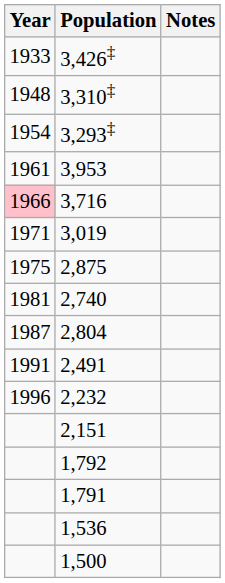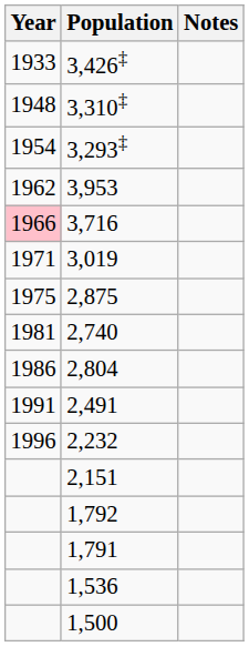 <table class="wikitable">
 <tr>
 <th>Year</th>
 <th>Population</th>
 <th>Notes</th>
 </tr>
 <tr>
 <td>1933</td>
 <td>3,426<sup>‡</sup></td>
 <td></td>
 </tr>
 <tr>
 <td>1948</td>
 <td>3,310<sup>‡</sup></td>
 <td></td>
 </tr>
 <tr>
 <td>1954</td>
 <td>3,293<sup>‡</sup></td>
 <td></td>
 </tr>
 <tr>
-<td>1961</td>
+<td>1962</td>
 <td>3,953</td>
 <td></td>
 </tr>
 <tr>
 <td style="background: pink;">1966</td>
 <td>3,716</td>
 <td></td>
 </tr>
 <tr>
 <td>1971</td>
 <td>3,019</td>
 <td></td>
 </tr>
 <tr>
 <td>1975</td>
 <td>2,875</td>
 <td></td>
 </tr>
 <tr>
 <td>1981</td>
 <td>2,740</td>
 <td></td>
 </tr>
 <tr>
-<td>1987</td>
+<td>1986</td>
 <td>2,804</td>
 <td></td>
 </tr>
 <tr>
 <td>1991</td>
 <td>2,491</td>
 <td></td>
 </tr>
 <tr>
 <td>1996</td>
 <td>2,232</td>
 <td></td>
 </tr>
 <tr>
 <td></td>
 <td>2,151</td>
 <td></td>
 </tr>
 <tr>
 <td></td>
 <td>1,792</td>
 <td></td>
 </tr>
 <tr>
 <td></td>
 <td>1,791</td>
 <td></td>
 </tr>
 <tr>
 <td></td>
 <td>1,536</td>
 <td></td>
 </tr>
 <tr>
 <td></td>
 <td>1,500</td>
 <td></td>
 </tr>
 </table>
